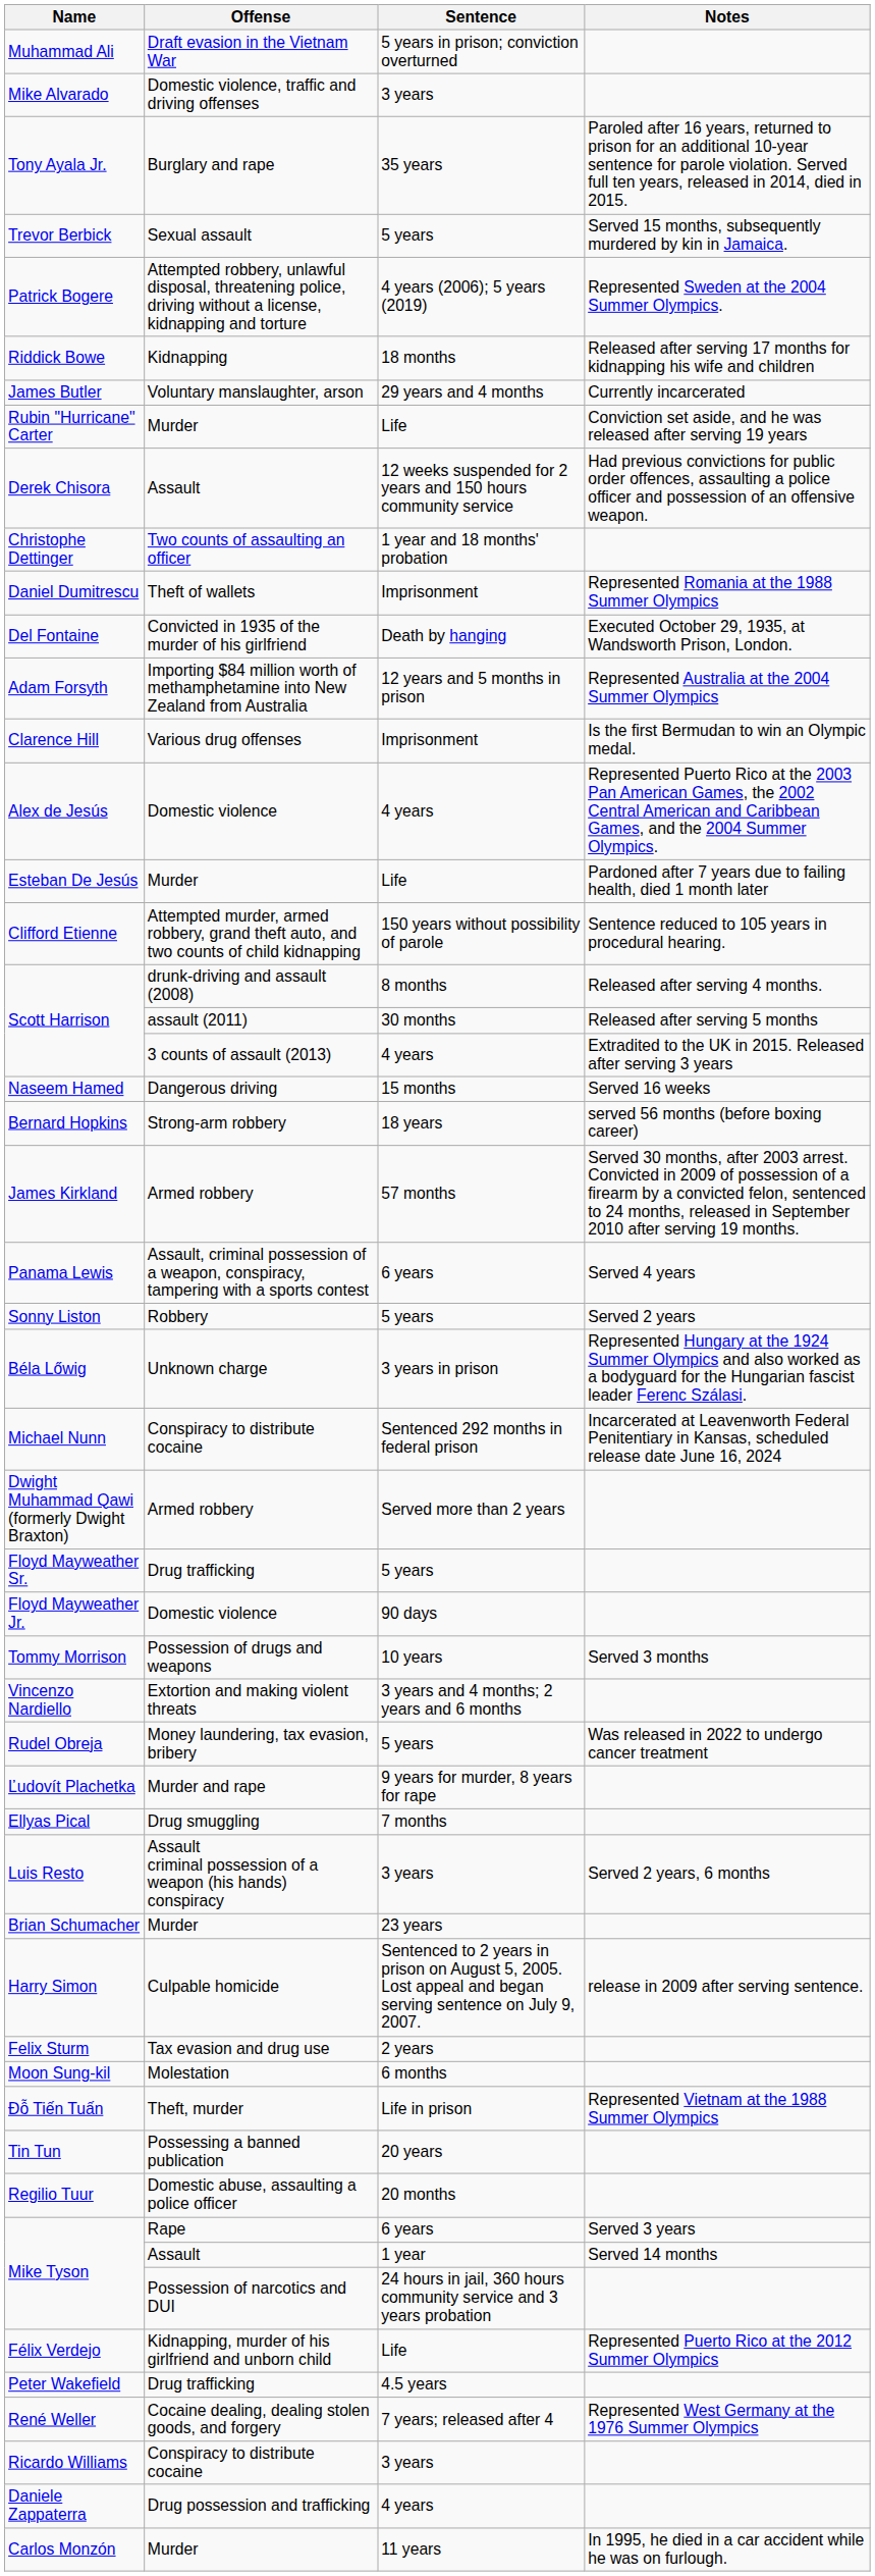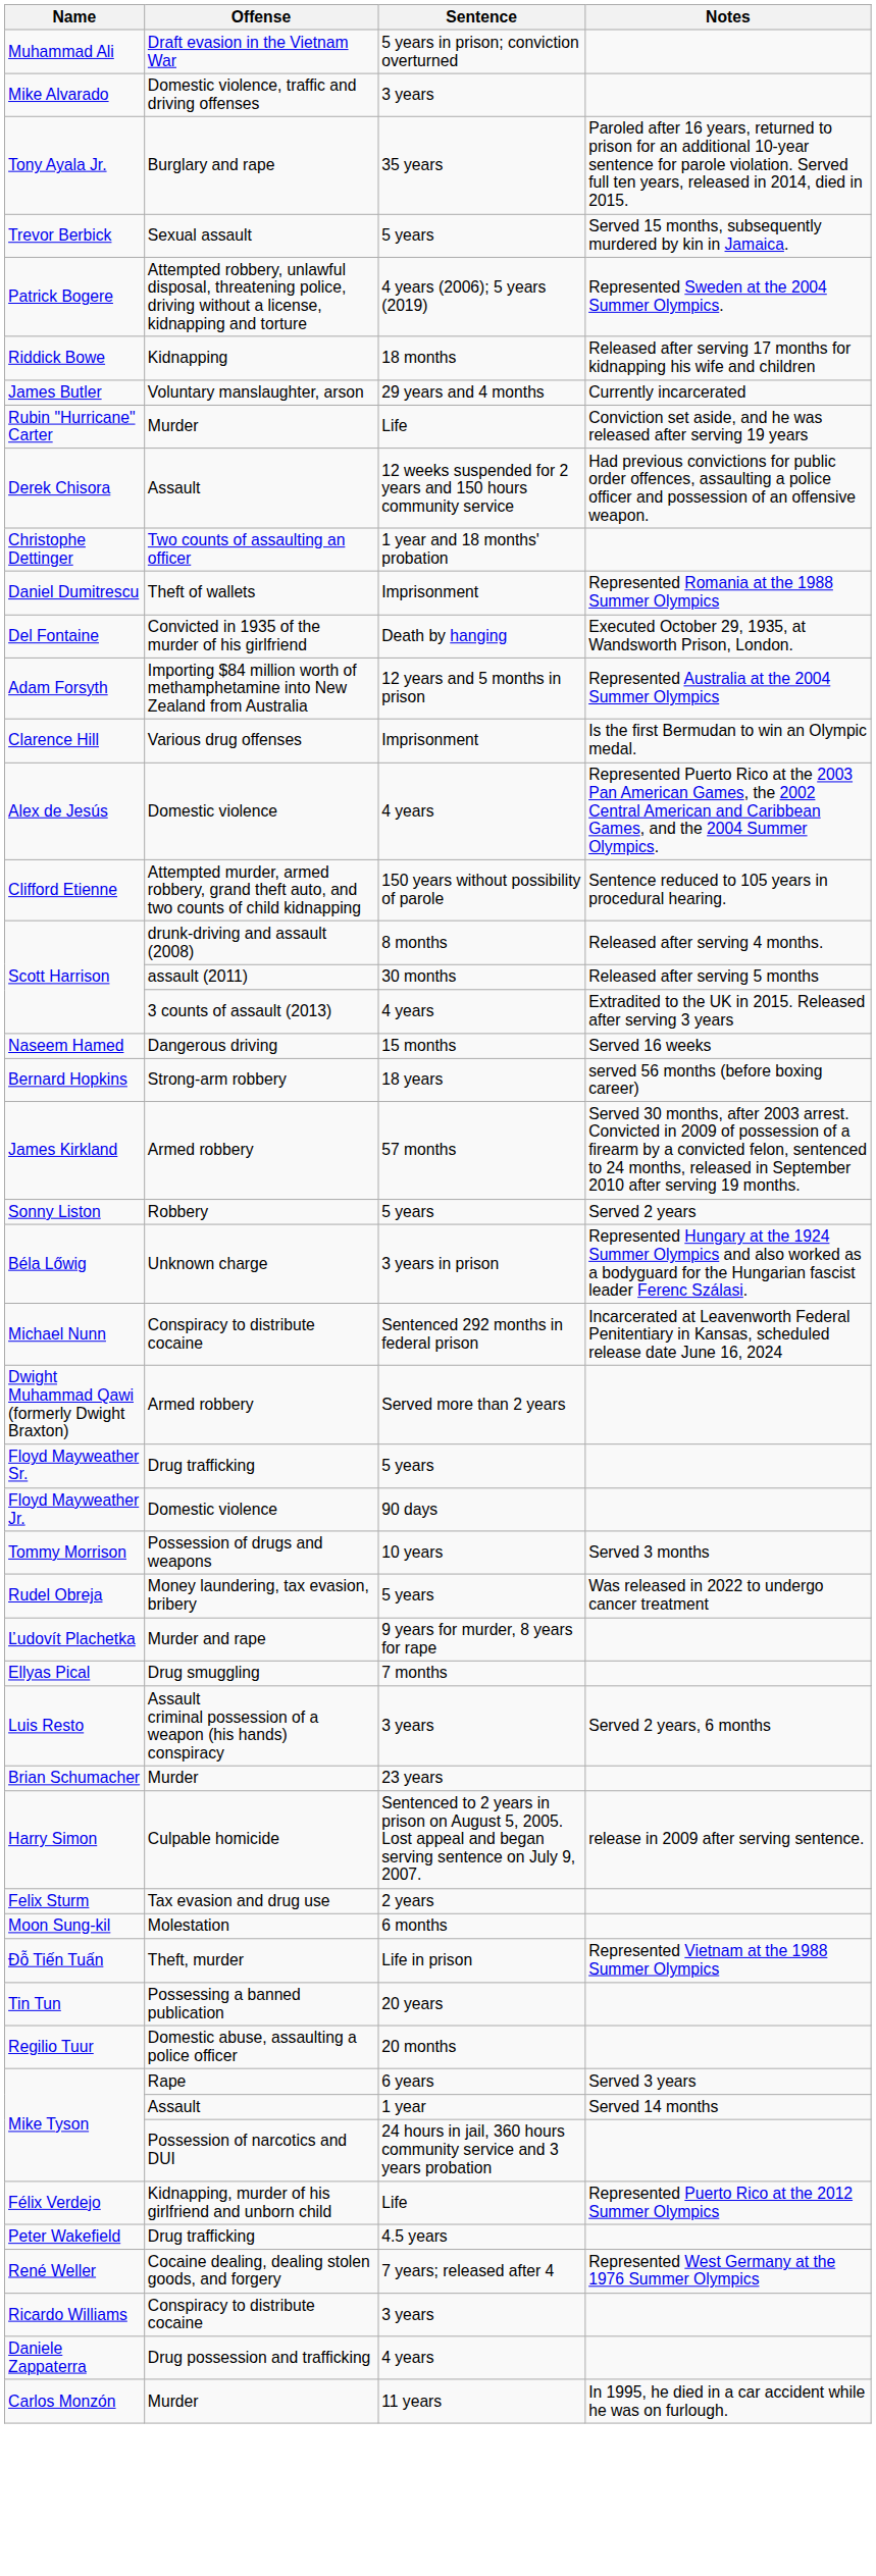 <table class="wikitable">
 <tr>
 <th>Name</th>
 <th>Offense</th>
 <th>Sentence</th>
 <th>Notes</th>
 </tr>
 <tr>
 <td><a href='#'>Muhammad Ali</a></td>
 <td><a href='#'>Draft evasion in the Vietnam War</a></td>
 <td>5 years in prison; conviction overturned</td>
 <td></td>
 </tr>
 <tr>
 <td><a href='#'>Mike Alvarado</a></td>
 <td>Domestic violence, traffic and driving offenses</td>
 <td>3 years</td>
 <td></td>
 </tr>
 <tr>
 <td><a href='#'>Tony Ayala Jr.</a></td>
 <td>Burglary and rape</td>
 <td>35 years</td>
 <td>Paroled after 16 years, returned to prison for an additional 10-year sentence for parole violation. Served full ten years, released in 2014, died in 2015.</td>
 </tr>
 <tr>
 <td><a href='#'>Trevor Berbick</a></td>
 <td>Sexual assault</td>
 <td>5 years</td>
 <td>Served 15 months, subsequently murdered by kin in <a href='#'>Jamaica</a>.</td>
 </tr>
 <tr>
 <td><a href='#'>Patrick Bogere</a></td>
 <td>Attempted robbery, unlawful disposal, threatening police, driving without a license, kidnapping and torture</td>
 <td>4 years (2006); 5 years (2019)</td>
 <td>Represented <a href='#'>Sweden at the 2004 Summer Olympics</a>.</td>
 </tr>
 <tr>
 <td><a href='#'>Riddick Bowe</a></td>
 <td>Kidnapping</td>
 <td>18 months</td>
 <td>Released after serving 17 months for kidnapping his wife and children</td>
 </tr>
 <tr>
 <td><a href='#'>James Butler</a></td>
 <td>Voluntary manslaughter, arson</td>
 <td>29 years and 4 months</td>
 <td>Currently incarcerated</td>
 </tr>
 <tr>
 <td><a href='#'>Rubin "Hurricane" Carter</a></td>
 <td>Murder</td>
 <td>Life</td>
 <td>Conviction set aside, and he was released after serving 19 years</td>
 </tr>
 <tr>
 <td><a href='#'>Derek Chisora</a></td>
 <td>Assault</td>
 <td>12 weeks suspended for 2 years and 150 hours community service</td>
 <td>Had previous convictions for public order offences, assaulting a police officer and possession of an offensive weapon.</td>
 </tr>
 <tr>
 <td><a href='#'>Christophe Dettinger</a></td>
 <td><a href='#'>Two counts of assaulting an officer</a></td>
 <td>1 year and 18 months' probation</td>
 <td></td>
 </tr>
 <tr>
 <td><a href='#'>Daniel Dumitrescu</a></td>
 <td>Theft of wallets</td>
 <td>Imprisonment</td>
 <td>Represented <a href='#'>Romania at the 1988 Summer Olympics</a></td>
 </tr>
 <tr>
 <td><a href='#'>Del Fontaine</a></td>
 <td>Convicted in 1935 of the murder of his girlfriend</td>
 <td>Death by <a href='#'>hanging</a></td>
 <td>Executed October 29, 1935, at Wandsworth Prison, London.</td>
 </tr>
 <tr>
 <td><a href='#'>Adam Forsyth</a></td>
 <td>Importing $84 million worth of methamphetamine into New Zealand from Australia</td>
 <td>12 years and 5 months in prison</td>
 <td>Represented <a href='#'>Australia at the 2004 Summer Olympics</a></td>
 </tr>
 <tr>
 <td><a href='#'>Clarence Hill</a></td>
 <td>Various drug offenses</td>
 <td>Imprisonment</td>
 <td>Is the first Bermudan to win an Olympic medal.</td>
 </tr>
 <tr>
 <td><a href='#'>Alex de Jesús</a></td>
 <td>Domestic violence</td>
 <td>4 years</td>
 <td>Represented Puerto Rico at the <a href='#'>2003 Pan American Games</a>, the <a href='#'>2002 Central American and Caribbean Games</a>, and the <a href='#'>2004 Summer Olympics</a>.</td>
 </tr>
 <tr>
-<td><a href='#'>Esteban De Jesús</a></td>
-<td>Murder</td>
-<td>Life</td>
-<td>Pardoned after 7 years due to failing health, died 1 month later</td>
-</tr>
-<tr>
 <td><a href='#'>Clifford Etienne</a></td>
 <td>Attempted murder, armed robbery, grand theft auto, and two counts of child kidnapping</td>
 <td>150 years without possibility of parole</td>
 <td>Sentence reduced to 105 years in procedural hearing.</td>
 </tr>
 <tr>
 <td rowspan="3"><a href='#'>Scott Harrison</a></td>
 <td>drunk-driving and assault (2008)</td>
 <td>8 months</td>
 <td>Released after serving 4 months.</td>
 </tr>
 <tr>
 <td>assault (2011)</td>
 <td>30 months</td>
 <td>Released after serving 5 months</td>
 </tr>
 <tr>
 <td>3 counts of assault (2013)</td>
 <td>4 years</td>
 <td>Extradited to the UK in 2015. Released after serving 3 years</td>
 </tr>
 <tr>
 <td><a href='#'>Naseem Hamed</a></td>
 <td>Dangerous driving</td>
 <td>15 months</td>
 <td>Served 16 weeks</td>
 </tr>
 <tr>
 <td><a href='#'>Bernard Hopkins</a></td>
 <td>Strong-arm robbery</td>
 <td>18 years</td>
 <td>served 56 months (before boxing career)</td>
 </tr>
 <tr>
 <td><a href='#'>James Kirkland</a></td>
 <td>Armed robbery</td>
 <td>57 months</td>
 <td>Served 30 months, after 2003 arrest. Convicted in 2009 of possession of a firearm by a convicted felon, sentenced to 24 months, released in September 2010 after serving 19 months.</td>
-</tr>
-<tr>
-<td><a href='#'>Panama Lewis</a></td>
-<td>Assault, criminal possession of a weapon, conspiracy, tampering with a sports contest</td>
-<td>6 years</td>
-<td>Served 4 years</td>
 </tr>
 <tr>
 <td><a href='#'>Sonny Liston</a></td>
 <td>Robbery</td>
 <td>5 years</td>
 <td>Served 2 years</td>
 </tr>
 <tr>
 <td><a href='#'>Béla Lőwig</a></td>
 <td>Unknown charge</td>
 <td>3 years in prison</td>
 <td>Represented <a href='#'>Hungary at the 1924 Summer Olympics</a> and also worked as a bodyguard for the Hungarian fascist leader <a href='#'>Ferenc Szálasi</a>.</td>
 </tr>
 <tr>
 <td><a href='#'>Michael Nunn</a></td>
 <td>Conspiracy to distribute cocaine</td>
 <td>Sentenced 292 months in federal prison</td>
 <td>Incarcerated at Leavenworth Federal Penitentiary in Kansas, scheduled release date June 16, 2024</td>
 </tr>
 <tr>
 <td><a href='#'>Dwight Muhammad Qawi</a> (formerly Dwight Braxton)</td>
 <td>Armed robbery</td>
 <td>Served more than 2 years</td>
 <td></td>
 </tr>
 <tr>
 <td><a href='#'>Floyd Mayweather Sr.</a></td>
 <td>Drug trafficking</td>
 <td>5 years</td>
 <td></td>
 </tr>
 <tr>
 <td><a href='#'>Floyd Mayweather Jr.</a></td>
 <td>Domestic violence</td>
 <td>90 days</td>
 <td></td>
 </tr>
 <tr>
 <td><a href='#'>Tommy Morrison</a></td>
 <td>Possession of drugs and weapons</td>
 <td>10 years</td>
 <td>Served 3 months</td>
-</tr>
-<tr>
-<td><a href='#'>Vincenzo Nardiello</a></td>
-<td>Extortion and making violent threats</td>
-<td>3 years and 4 months; 2 years and 6 months</td>
-<td></td>
 </tr>
 <tr>
 <td><a href='#'>Rudel Obreja</a></td>
 <td>Money laundering, tax evasion, bribery</td>
 <td>5 years</td>
 <td>Was released in 2022 to undergo cancer treatment</td>
 </tr>
 <tr>
 <td><a href='#'>Ľudovít Plachetka</a></td>
 <td>Murder and rape</td>
 <td>9 years for murder, 8 years for rape</td>
 <td></td>
 </tr>
 <tr>
 <td><a href='#'>Ellyas Pical</a></td>
 <td>Drug smuggling</td>
 <td>7 months</td>
 <td></td>
 </tr>
 <tr>
 <td><a href='#'>Luis Resto</a></td>
 <td>Assault<br>criminal possession of a weapon (his hands)<br>conspiracy</td>
 <td>3 years</td>
 <td>Served 2 years, 6 months</td>
 </tr>
 <tr>
 <td><a href='#'>Brian Schumacher</a></td>
 <td>Murder</td>
 <td>23 years</td>
 <td></td>
 </tr>
 <tr>
 <td><a href='#'>Harry Simon</a></td>
 <td>Culpable homicide</td>
 <td>Sentenced to 2 years in prison on August 5, 2005. Lost appeal and began serving sentence on July 9, 2007.</td>
 <td>release in 2009 after serving sentence.</td>
 </tr>
 <tr>
 <td><a href='#'>Felix Sturm</a></td>
 <td>Tax evasion and drug use</td>
 <td>2 years</td>
 <td></td>
 </tr>
 <tr>
 <td><a href='#'>Moon Sung-kil</a></td>
 <td>Molestation</td>
 <td>6 months</td>
 <td></td>
 </tr>
 <tr>
 <td><a href='#'>Đỗ Tiến Tuấn</a></td>
 <td>Theft, murder</td>
 <td>Life in prison</td>
 <td>Represented <a href='#'>Vietnam at the 1988 Summer Olympics</a></td>
 </tr>
 <tr>
 <td><a href='#'>Tin Tun</a></td>
 <td>Possessing a banned publication</td>
 <td>20 years</td>
 <td></td>
 </tr>
 <tr>
 <td><a href='#'>Regilio Tuur</a></td>
 <td>Domestic abuse, assaulting a police officer</td>
 <td>20 months</td>
 <td></td>
 </tr>
 <tr>
 <td rowspan=3><a href='#'>Mike Tyson</a></td>
 <td>Rape</td>
 <td>6 years</td>
 <td>Served 3 years</td>
 </tr>
 <tr>
 <td>Assault</td>
 <td>1 year</td>
 <td>Served 14 months</td>
 </tr>
 <tr>
 <td>Possession of narcotics and DUI</td>
 <td>24 hours in jail, 360 hours community service and 3 years probation</td>
 <td></td>
 </tr>
 <tr>
 <td><a href='#'>Félix Verdejo</a></td>
 <td>Kidnapping, murder of his girlfriend and unborn child</td>
 <td>Life</td>
 <td>Represented <a href='#'>Puerto Rico at the 2012 Summer Olympics</a></td>
 </tr>
 <tr>
 <td><a href='#'>Peter Wakefield</a></td>
 <td>Drug trafficking</td>
 <td>4.5 years</td>
 <td></td>
 </tr>
 <tr>
 <td><a href='#'>René Weller</a></td>
 <td>Cocaine dealing, dealing stolen goods, and forgery</td>
 <td>7 years; released after 4</td>
 <td>Represented <a href='#'>West Germany at the 1976 Summer Olympics</a></td>
 </tr>
 <tr>
 <td><a href='#'>Ricardo Williams</a></td>
 <td>Conspiracy to distribute cocaine</td>
 <td>3 years</td>
 <td></td>
 </tr>
 <tr>
 <td><a href='#'>Daniele Zappaterra</a></td>
 <td>Drug possession and trafficking</td>
 <td>4 years</td>
 <td></td>
 </tr>
 <tr>
 <td><a href='#'>Carlos Monzón</a></td>
 <td>Murder</td>
 <td>11 years</td>
 <td>In 1995, he died in a car accident while he was on furlough.</td>
 </tr>
 </table>
